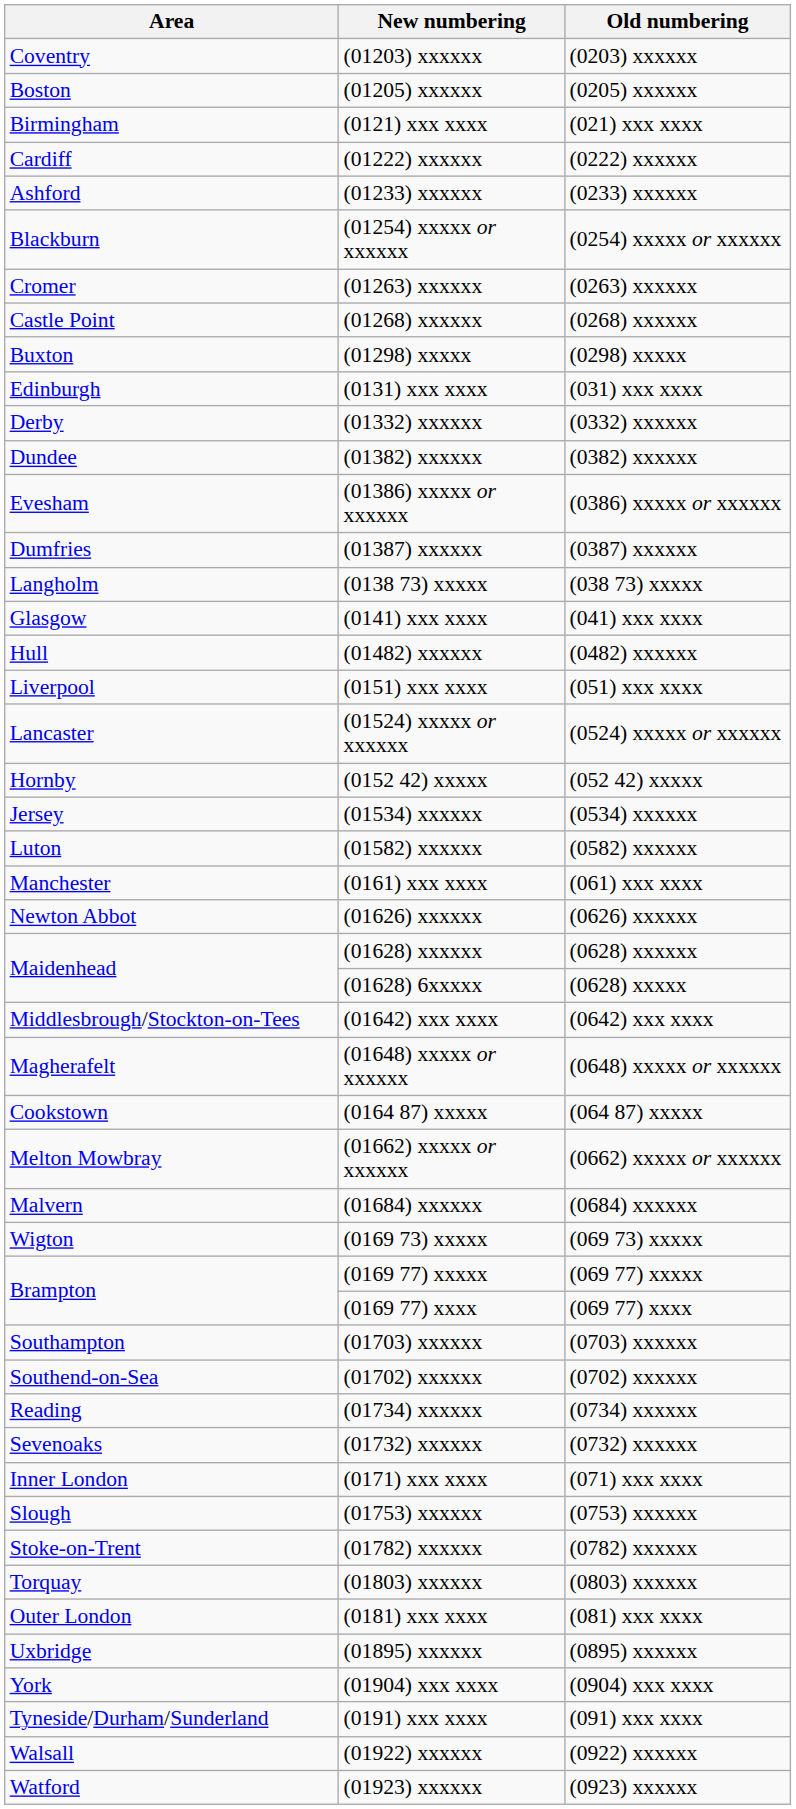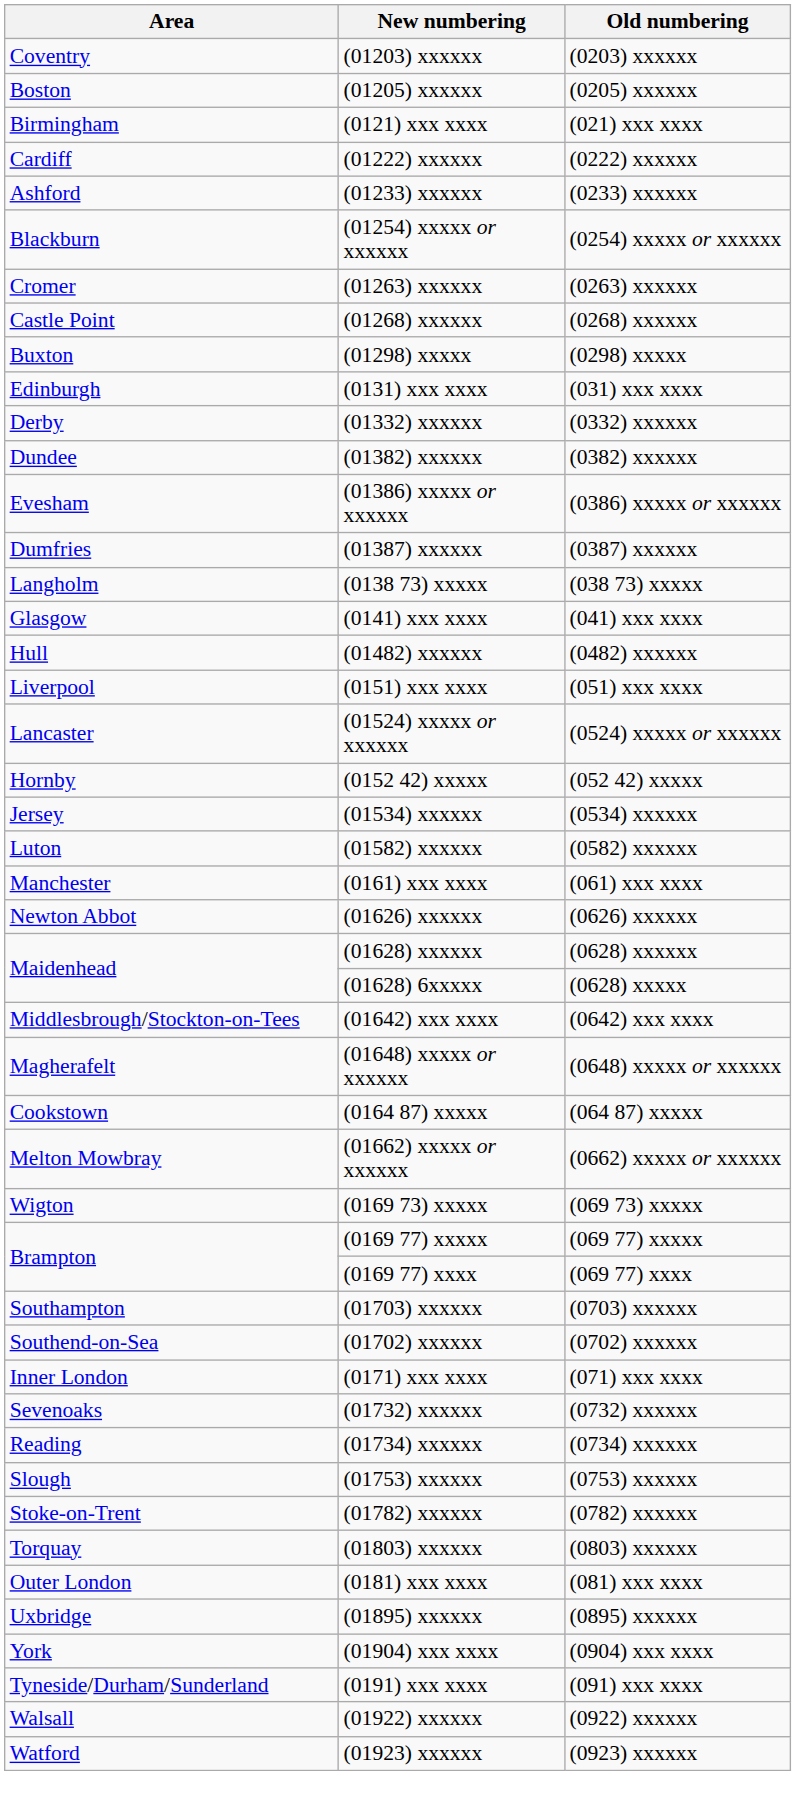 <table class="wikitable sortable">
 <tr>
 <th style="width: 15em;">Area</th>
 <th style="width: 10em;">New numbering</th>
 <th style="width: 10em;">Old numbering</th>
 </tr>
 <tr>
 <td><a href='#'>Coventry</a></td>
 <td>(01203) xxxxxx</td>
 <td>(0203) xxxxxx</td>
 </tr>
 <tr>
 <td><a href='#'>Boston</a></td>
 <td>(01205) xxxxxx</td>
 <td>(0205) xxxxxx</td>
 </tr>
 <tr>
 <td><a href='#'>Birmingham</a></td>
 <td>(0121) xxx xxxx</td>
 <td>(021) xxx xxxx</td>
 </tr>
 <tr>
 <td><a href='#'>Cardiff</a></td>
 <td>(01222) xxxxxx</td>
 <td>(0222) xxxxxx</td>
 </tr>
 <tr>
 <td><a href='#'>Ashford</a></td>
 <td>(01233) xxxxxx</td>
 <td>(0233) xxxxxx</td>
 </tr>
 <tr>
 <td><a href='#'>Blackburn</a></td>
 <td>(01254) xxxxx <em>or</em> xxxxxx</td>
 <td>(0254) xxxxx <em>or</em> xxxxxx</td>
 </tr>
 <tr>
 <td><a href='#'>Cromer</a></td>
 <td>(01263) xxxxxx</td>
 <td>(0263) xxxxxx</td>
 </tr>
 <tr>
 <td><a href='#'>Castle Point</a></td>
 <td>(01268) xxxxxx</td>
 <td>(0268) xxxxxx</td>
 </tr>
 <tr>
 <td><a href='#'>Buxton</a></td>
 <td>(01298) xxxxx</td>
 <td>(0298) xxxxx</td>
 </tr>
 <tr>
 <td><a href='#'>Edinburgh</a></td>
 <td>(0131) xxx xxxx</td>
 <td>(031) xxx xxxx</td>
 </tr>
 <tr>
 <td><a href='#'>Derby</a></td>
 <td>(01332) xxxxxx</td>
 <td>(0332) xxxxxx</td>
 </tr>
 <tr>
 <td><a href='#'>Dundee</a></td>
 <td>(01382) xxxxxx</td>
 <td>(0382) xxxxxx</td>
 </tr>
 <tr>
 <td><a href='#'>Evesham</a></td>
 <td>(01386) xxxxx <em>or</em> xxxxxx</td>
 <td>(0386) xxxxx <em>or</em> xxxxxx</td>
 </tr>
 <tr>
 <td><a href='#'>Dumfries</a></td>
 <td>(01387) xxxxxx</td>
 <td>(0387) xxxxxx</td>
 </tr>
 <tr>
 <td><a href='#'>Langholm</a></td>
 <td>(0138 73) xxxxx</td>
 <td>(038 73) xxxxx</td>
 </tr>
 <tr>
 <td><a href='#'>Glasgow</a></td>
 <td>(0141) xxx xxxx</td>
 <td>(041) xxx xxxx</td>
 </tr>
 <tr>
 <td><a href='#'>Hull</a></td>
 <td>(01482) xxxxxx</td>
 <td>(0482) xxxxxx</td>
 </tr>
 <tr>
 <td><a href='#'>Liverpool</a></td>
 <td>(0151) xxx xxxx</td>
 <td>(051) xxx xxxx</td>
 </tr>
 <tr>
 <td><a href='#'>Lancaster</a></td>
 <td>(01524) xxxxx <em>or</em> xxxxxx</td>
 <td>(0524) xxxxx <em>or</em> xxxxxx</td>
 </tr>
 <tr>
 <td><a href='#'>Hornby</a></td>
 <td>(0152 42) xxxxx</td>
 <td>(052 42) xxxxx</td>
 </tr>
 <tr>
 <td><a href='#'>Jersey</a></td>
 <td>(01534) xxxxxx</td>
 <td>(0534) xxxxxx</td>
 </tr>
 <tr>
 <td><a href='#'>Luton</a></td>
 <td>(01582) xxxxxx</td>
 <td>(0582) xxxxxx</td>
 </tr>
 <tr>
 <td><a href='#'>Manchester</a></td>
 <td>(0161) xxx xxxx</td>
 <td>(061) xxx xxxx</td>
 </tr>
 <tr>
 <td><a href='#'>Newton Abbot</a></td>
 <td>(01626) xxxxxx</td>
 <td>(0626) xxxxxx</td>
 </tr>
 <tr>
 <td rowspan=2><a href='#'>Maidenhead</a></td>
 <td>(01628) xxxxxx</td>
 <td>(0628) xxxxxx</td>
 </tr>
 <tr>
 <td>(01628) 6xxxxx</td>
 <td>(0628) xxxxx</td>
 </tr>
 <tr>
 <td><a href='#'>Middlesbrough</a>/<a href='#'>Stockton-on-Tees</a></td>
 <td>(01642) xxx xxxx</td>
 <td>(0642) xxx xxxx</td>
 </tr>
 <tr>
 <td><a href='#'>Magherafelt</a></td>
 <td>(01648) xxxxx <em>or</em> xxxxxx</td>
 <td>(0648) xxxxx <em>or</em> xxxxxx</td>
 </tr>
 <tr>
 <td><a href='#'>Cookstown</a></td>
 <td>(0164 87) xxxxx</td>
 <td>(064 87) xxxxx</td>
 </tr>
 <tr>
 <td><a href='#'>Melton Mowbray</a></td>
 <td>(01662) xxxxx <em>or</em> xxxxxx</td>
 <td>(0662) xxxxx <em>or</em> xxxxxx</td>
 </tr>
 <tr>
-<td><a href='#'>Malvern</a></td>
-<td>(01684) xxxxxx</td>
-<td>(0684) xxxxxx</td>
-</tr>
-<tr>
 <td><a href='#'>Wigton</a></td>
 <td>(0169 73) xxxxx</td>
 <td>(069 73) xxxxx</td>
 </tr>
 <tr>
 <td rowspan=2><a href='#'>Brampton</a></td>
 <td>(0169 77) xxxxx</td>
 <td>(069 77) xxxxx</td>
 </tr>
 <tr>
 <td>(0169 77) xxxx</td>
 <td>(069 77) xxxx</td>
 </tr>
 <tr>
 <td><a href='#'>Southampton</a></td>
 <td>(01703) xxxxxx</td>
 <td>(0703) xxxxxx</td>
 </tr>
 <tr>
 <td><a href='#'>Southend-on-Sea</a></td>
 <td>(01702) xxxxxx</td>
 <td>(0702) xxxxxx</td>
 </tr>
 <tr>
-<td><a href='#'>Reading</a></td>
-<td>(01734) xxxxxx</td>
-<td>(0734) xxxxxx</td>
+<td><a href='#'>Inner London</a></td>
+<td>(0171) xxx xxxx</td>
+<td>(071) xxx xxxx</td>
 </tr>
 <tr>
 <td><a href='#'>Sevenoaks</a></td>
 <td>(01732) xxxxxx</td>
 <td>(0732) xxxxxx</td>
 </tr>
 <tr>
-<td><a href='#'>Inner London</a></td>
-<td>(0171) xxx xxxx</td>
-<td>(071) xxx xxxx</td>
+<td><a href='#'>Reading</a></td>
+<td>(01734) xxxxxx</td>
+<td>(0734) xxxxxx</td>
 </tr>
 <tr>
 <td><a href='#'>Slough</a></td>
 <td>(01753) xxxxxx</td>
 <td>(0753) xxxxxx</td>
 </tr>
 <tr>
 <td><a href='#'>Stoke-on-Trent</a></td>
 <td>(01782) xxxxxx</td>
 <td>(0782) xxxxxx</td>
 </tr>
 <tr>
 <td><a href='#'>Torquay</a></td>
 <td>(01803) xxxxxx</td>
 <td>(0803) xxxxxx</td>
 </tr>
 <tr>
 <td><a href='#'>Outer London</a></td>
 <td>(0181) xxx xxxx</td>
 <td>(081) xxx xxxx</td>
 </tr>
 <tr>
 <td><a href='#'>Uxbridge</a></td>
 <td>(01895) xxxxxx</td>
 <td>(0895) xxxxxx</td>
 </tr>
 <tr>
 <td><a href='#'>York</a></td>
 <td>(01904) xxx xxxx</td>
 <td>(0904) xxx xxxx</td>
 </tr>
 <tr>
 <td><a href='#'>Tyneside</a>/<a href='#'>Durham</a>/<a href='#'>Sunderland</a></td>
 <td>(0191) xxx xxxx</td>
 <td>(091) xxx xxxx</td>
 </tr>
 <tr>
 <td><a href='#'>Walsall</a></td>
 <td>(01922) xxxxxx</td>
 <td>(0922) xxxxxx</td>
 </tr>
 <tr>
 <td><a href='#'>Watford</a></td>
 <td>(01923) xxxxxx</td>
 <td>(0923) xxxxxx</td>
 </tr>
 </table>
